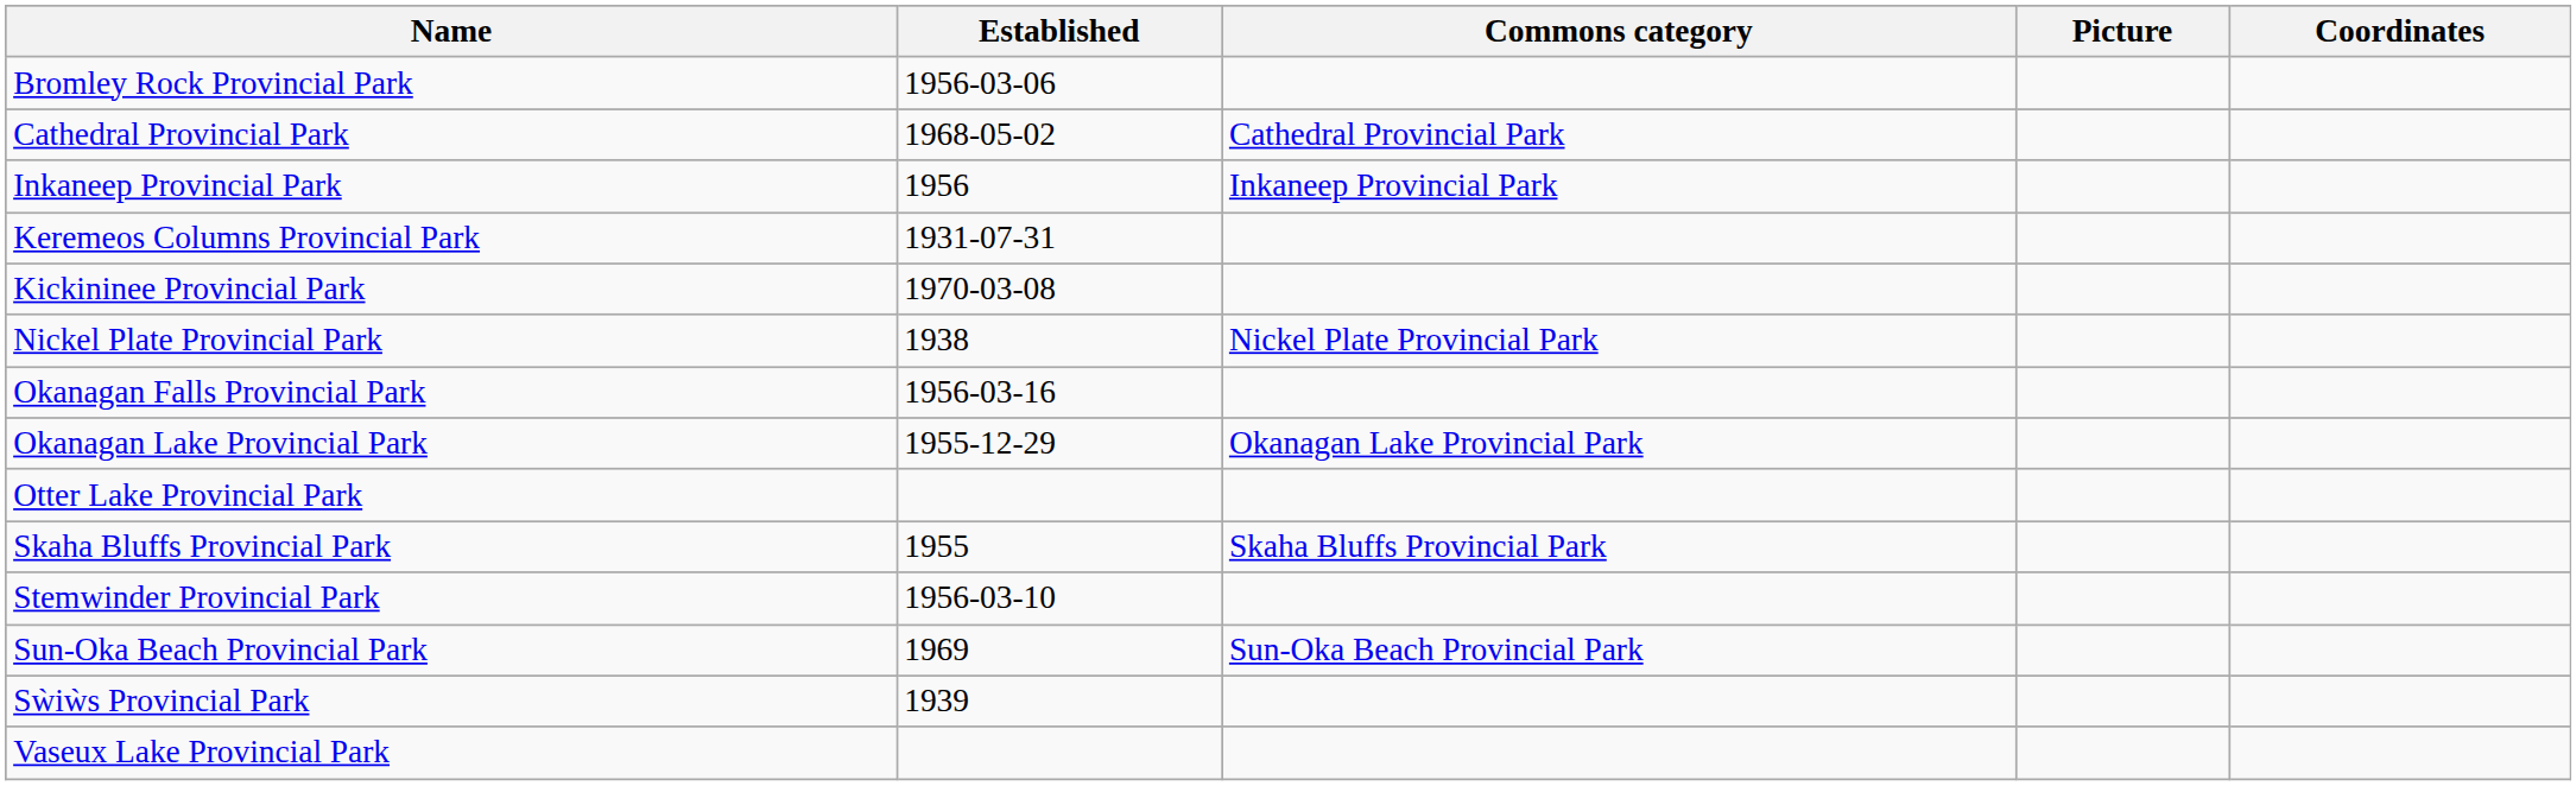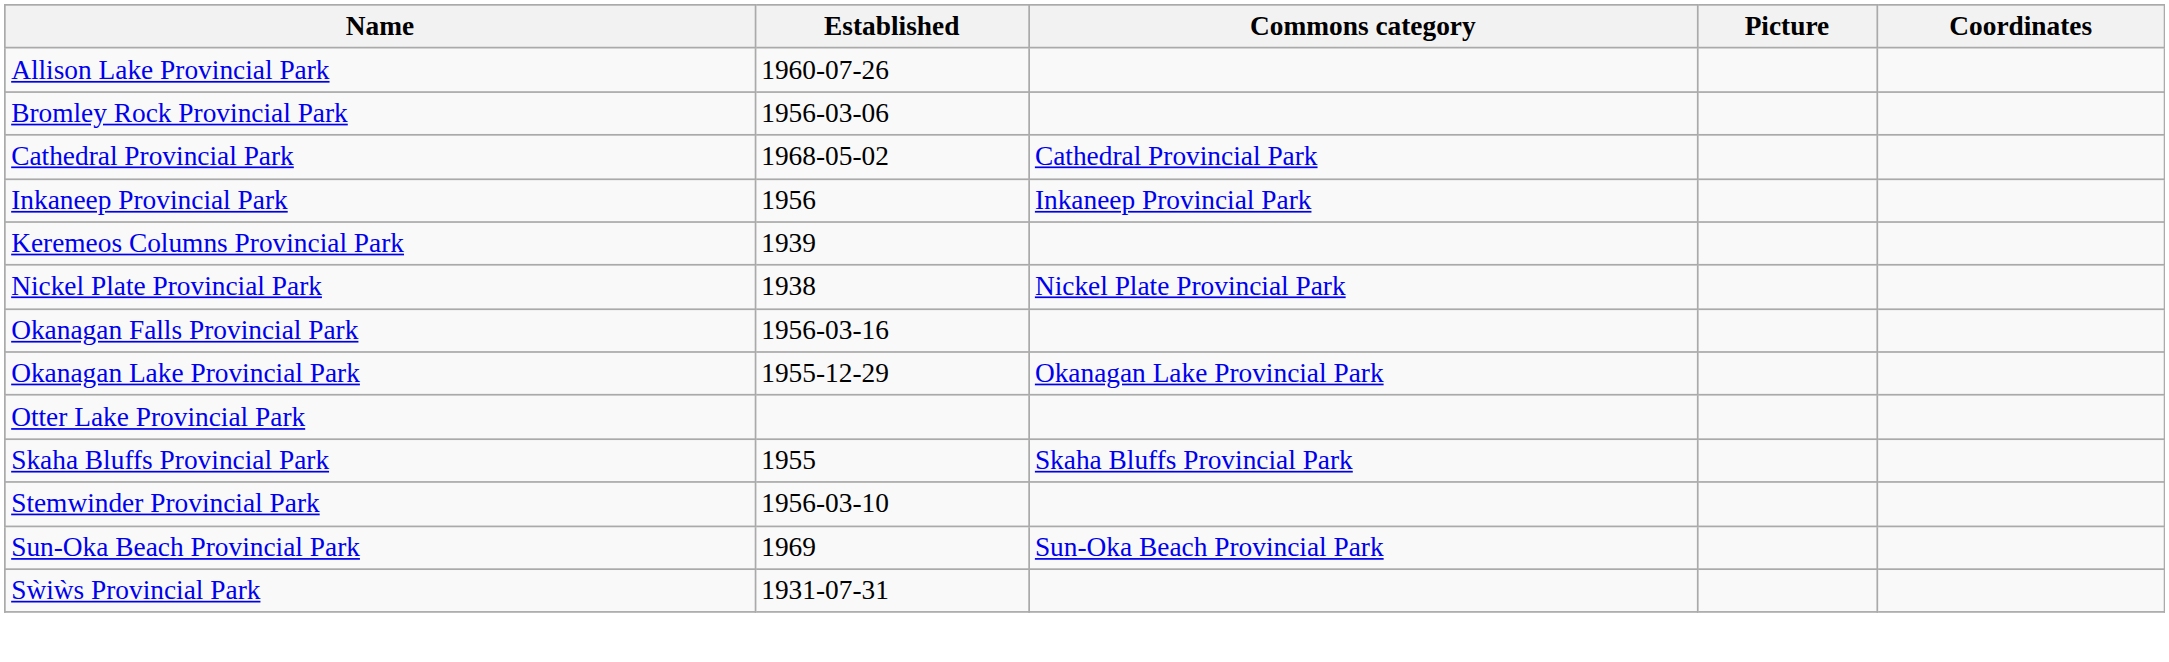 <table class='wikitable sortable' style='width:100%'>
 <tr>
 <th>Name</th>
 <th>Established</th>
 <th>Commons category</th>
 <th>Picture</th>
 <th>Coordinates</th>
+</tr>
+<tr>
+<td><a href='#'>Allison Lake Provincial Park</a></td>
+<td>1960-07-26</td>
+<td></td>
+<td></td>
+<td></td>
 </tr>
 <tr>
 <td><a href='#'>Bromley Rock Provincial Park</a></td>
 <td>1956-03-06</td>
 <td></td>
 <td></td>
 <td></td>
 </tr>
 <tr>
 <td><a href='#'>Cathedral Provincial Park</a></td>
 <td>1968-05-02</td>
 <td><a href='#'>Cathedral Provincial Park</a></td>
 <td></td>
 <td></td>
 </tr>
 <tr>
 <td><a href='#'>Inkaneep Provincial Park</a></td>
 <td>1956</td>
 <td><a href='#'>Inkaneep Provincial Park</a></td>
 <td></td>
 <td></td>
 </tr>
 <tr>
 <td><a href='#'>Keremeos Columns Provincial Park</a></td>
-<td>1931-07-31</td>
-<td></td>
-<td></td>
-<td></td>
-</tr>
-<tr>
-<td><a href='#'>Kickininee Provincial Park</a></td>
-<td>1970-03-08</td>
+<td>1939</td>
 <td></td>
 <td></td>
 <td></td>
 </tr>
 <tr>
 <td><a href='#'>Nickel Plate Provincial Park</a></td>
 <td>1938</td>
 <td><a href='#'>Nickel Plate Provincial Park</a></td>
 <td></td>
 <td></td>
 </tr>
 <tr>
 <td><a href='#'>Okanagan Falls Provincial Park</a></td>
 <td>1956-03-16</td>
 <td></td>
 <td></td>
 <td></td>
 </tr>
 <tr>
 <td><a href='#'>Okanagan Lake Provincial Park</a></td>
 <td>1955-12-29</td>
 <td><a href='#'>Okanagan Lake Provincial Park</a></td>
 <td></td>
 <td></td>
 </tr>
 <tr>
 <td><a href='#'>Otter Lake Provincial Park</a></td>
 <td></td>
 <td></td>
 <td></td>
 <td></td>
 </tr>
 <tr>
 <td><a href='#'>Skaha Bluffs Provincial Park</a></td>
 <td>1955</td>
 <td><a href='#'>Skaha Bluffs Provincial Park</a></td>
 <td></td>
 <td></td>
 </tr>
 <tr>
 <td><a href='#'>Stemwinder Provincial Park</a></td>
 <td>1956-03-10</td>
 <td></td>
 <td></td>
 <td></td>
 </tr>
 <tr>
 <td><a href='#'>Sun-Oka Beach Provincial Park</a></td>
 <td>1969</td>
 <td><a href='#'>Sun-Oka Beach Provincial Park</a></td>
 <td></td>
 <td></td>
 </tr>
 <tr>
 <td><a href='#'>Sẁiẁs Provincial Park</a></td>
-<td>1939</td>
-<td></td>
-<td></td>
-<td></td>
-</tr>
-<tr>
-<td><a href='#'>Vaseux Lake Provincial Park</a></td>
-<td></td>
+<td>1931-07-31</td>
 <td></td>
 <td></td>
 <td></td>
 </tr>
 </table>
